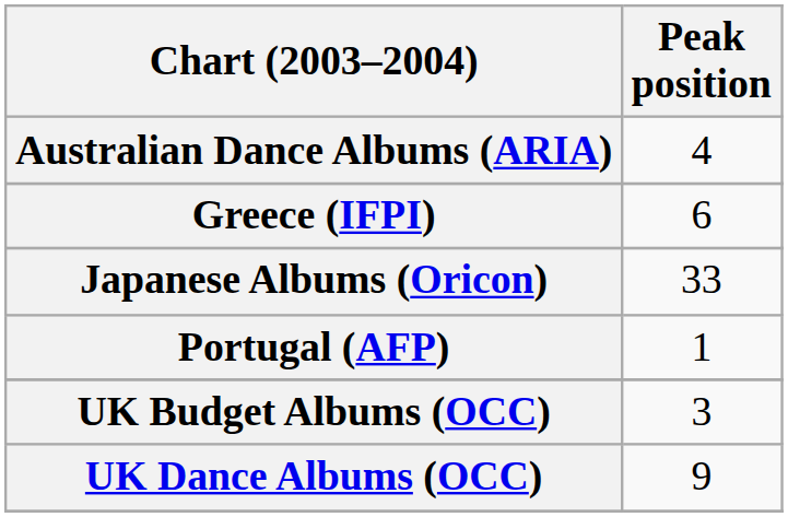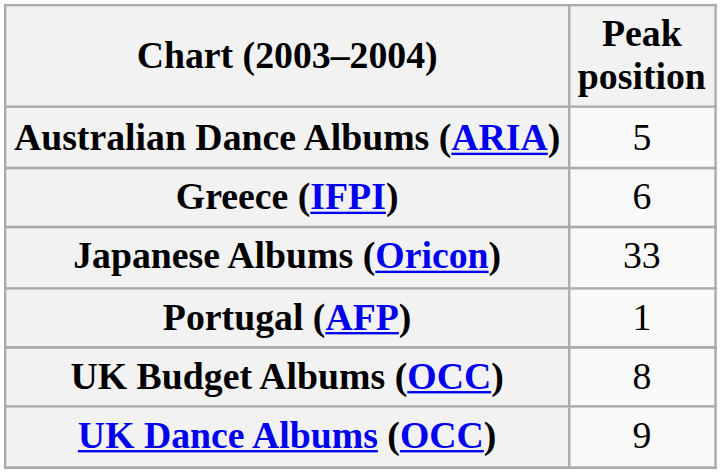 <table class="wikitable sortable plainrowheaders" style="text-align:center">
 <tr>
 <th scope="col">Chart (2003–2004)</th>
 <th scope="col">Peak<br>position</th>
 </tr>
 <tr>
 <th scope="row">Australian Dance Albums (<a href='#'>ARIA</a>)</th>
-<td>4</td>
+<td>5</td>
 </tr>
 <tr>
 </tr>
 <tr>
 </tr>
 <tr>
 </tr>
 <tr>
 </tr>
 <tr>
 <th scope="row">Greece (<a href='#'>IFPI</a>)<br></th>
 <td>6</td>
 </tr>
 <tr>
 </tr>
 <tr>
 <th scope="row">Japanese Albums (<a href='#'>Oricon</a>)</th>
 <td>33</td>
 </tr>
 <tr>
 <th scope="row">Portugal (<a href='#'>AFP</a>)<br></th>
 <td>1</td>
 </tr>
 <tr>
 </tr>
 <tr>
 <th scope="row">UK Budget Albums (<a href='#'>OCC</a>)</th>
-<td>3</td>
+<td>8</td>
 </tr>
 <tr>
 <th scope="row"><a href='#'>UK Dance Albums</a> (<a href='#'>OCC</a>)</th>
 <td>9</td>
 </tr>
 <tr>
 </tr>
 </table>
